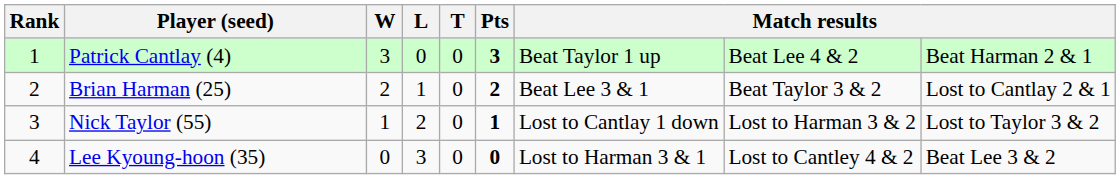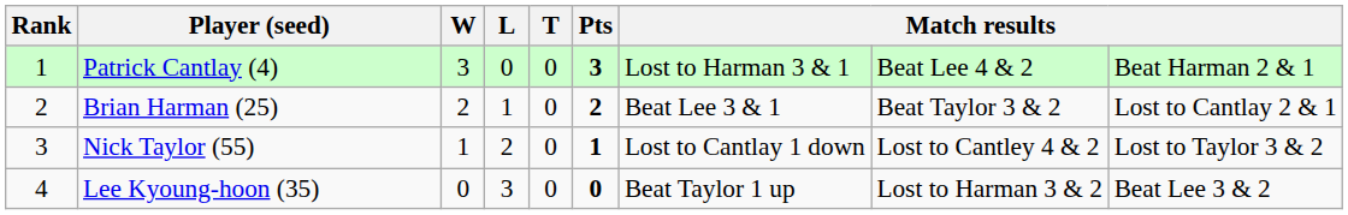 <table class="wikitable" style="text-align:center">
 <tr>
 <th width="20">Rank</th>
 <th width="220">Player (seed)</th>
 <th width="20">W</th>
 <th width="20">L</th>
 <th width="20">T</th>
 <th width="20">Pts</th>
 <th colspan=3>Match results</th>
 </tr>
 <tr style="background:#cfc">
 <td>1</td>
 <td align=left> <a href='#'>Patrick Cantlay</a> (4)</td>
 <td>3</td>
 <td>0</td>
 <td>0</td>
 <td><strong>3</strong></td>
-<td align=left>Beat Taylor 1 up</td>
+<td align=left>Lost to Harman 3 & 1</td>
 <td align=left>Beat Lee 4 & 2</td>
 <td align=left>Beat Harman 2 & 1</td>
 </tr>
 <tr>
 <td>2</td>
 <td align=left> <a href='#'>Brian Harman</a> (25)</td>
 <td>2</td>
 <td>1</td>
 <td>0</td>
 <td><strong>2</strong></td>
 <td align=left>Beat Lee 3 & 1</td>
 <td align=left>Beat Taylor 3 & 2</td>
 <td align=left>Lost to Cantlay 2 & 1</td>
 </tr>
 <tr>
 <td>3</td>
 <td align=left> <a href='#'>Nick Taylor</a> (55)</td>
 <td>1</td>
 <td>2</td>
 <td>0</td>
 <td><strong>1</strong></td>
 <td align=left>Lost to Cantlay 1 down</td>
-<td align=left>Lost to Harman 3 & 2</td>
+<td align=left>Lost to Cantley 4 & 2</td>
 <td align=left>Lost to Taylor 3 & 2</td>
 </tr>
 <tr>
 <td>4</td>
 <td align=left> <a href='#'>Lee Kyoung-hoon</a> (35)</td>
 <td>0</td>
 <td>3</td>
 <td>0</td>
 <td><strong>0</strong></td>
-<td align=left>Lost to Harman 3 & 1</td>
-<td align=left>Lost to Cantley 4 & 2</td>
+<td align=left>Beat Taylor 1 up</td>
+<td align=left>Lost to Harman 3 & 2</td>
 <td align=left>Beat Lee 3 & 2</td>
 </tr>
 </table>
